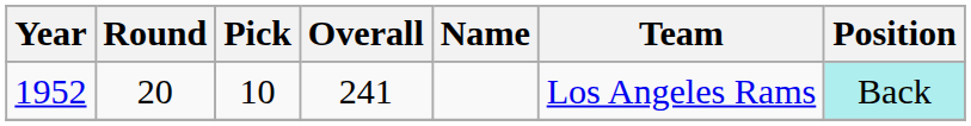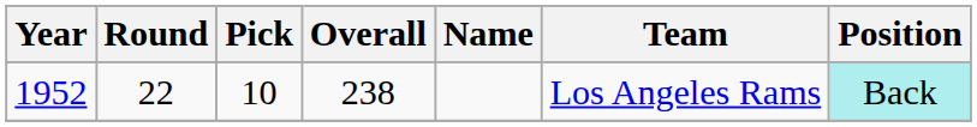 <table class="wikitable" style="margin:0.2em auto; text-align:center;">
 <tr>
 <th>Year</th>
 <th>Round</th>
 <th>Pick</th>
 <th>Overall</th>
 <th>Name</th>
 <th>Team</th>
 <th>Position</th>
 </tr>
 <tr>
 <td><a href='#'>1952</a></td>
-<td>20</td>
+<td>22</td>
 <td>10</td>
-<td>241</td>
+<td>238</td>
 <td></td>
 <td><a href='#'>Los Angeles Rams</a></td>
 <td style="background: paleturquoise;">Back</td>
 </tr>
 <tr>
 </tr>
 </table>
